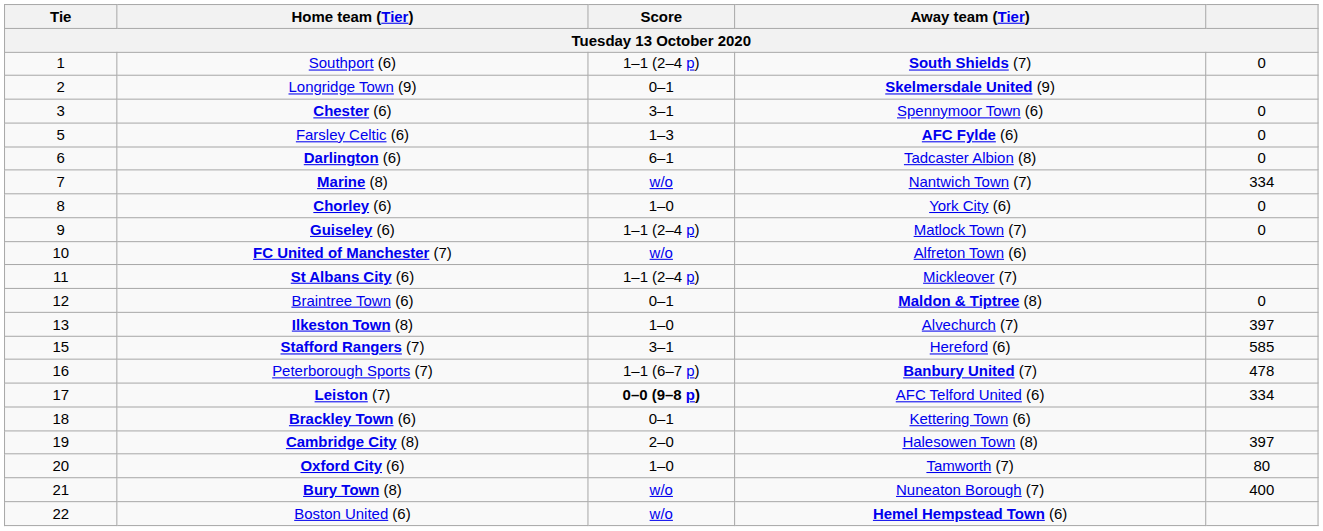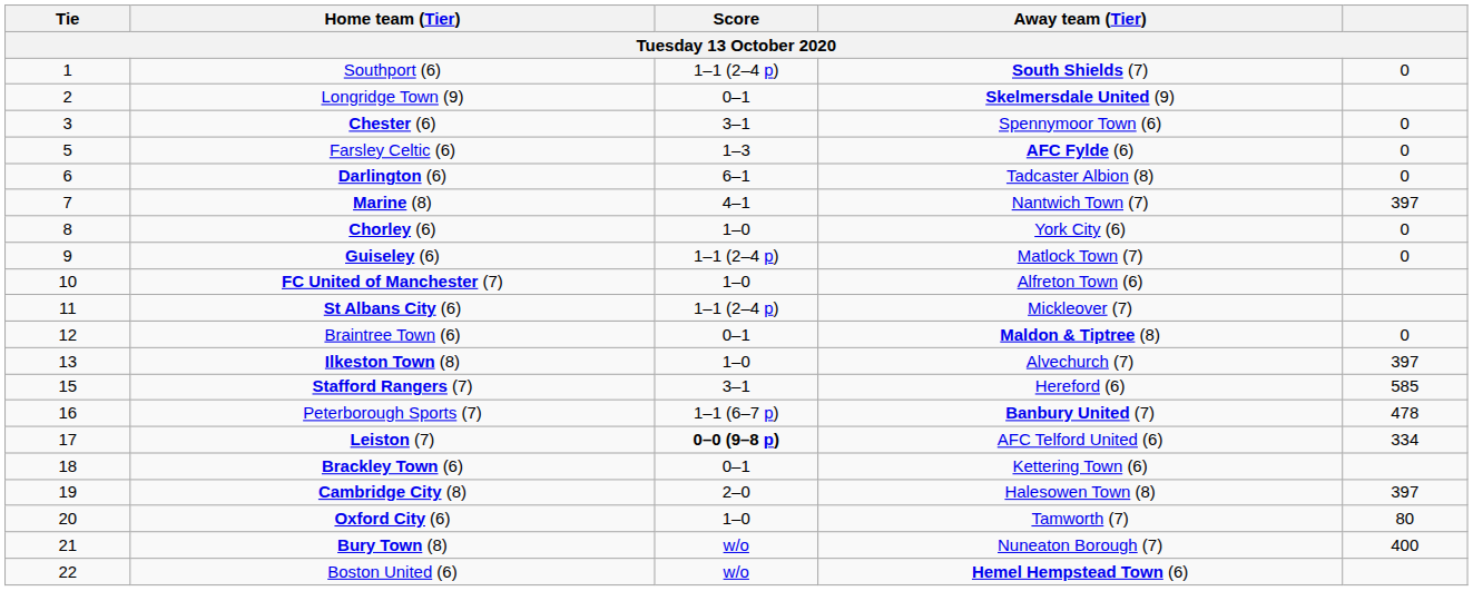 <table class="wikitable" style="text-align:center; font-size:90%; width:100%">
 <tr>
 <th scope="col" style="width:  8.43%;">Tie</th>
 <th scope="col" style="width: 35.29%;">Home team (<a href='#'>Tier</a>)</th>
 <th scope="col" style="width: 11.00%;">Score</th>
 <th scope="col" style="width: 35.29%;">Away team (<a href='#'>Tier</a>)</th>
 <th scope="col" style="width:  8.43%;"></th>
 </tr>
 <tr>
 <th colspan="5"><strong>Tuesday 13 October 2020</strong></th>
 </tr>
 <tr>
 <td>1</td>
 <td><a href='#'>Southport</a> (6)</td>
 <td>1–1 (2–4 <a href='#'>p</a>)</td>
 <td><strong><a href='#'>South Shields</a></strong> (7)</td>
 <td>0</td>
 </tr>
 <tr>
 <td>2</td>
 <td><a href='#'>Longridge Town</a> (9)</td>
 <td>0–1</td>
 <td><strong><a href='#'>Skelmersdale United</a></strong> (9)</td>
 <td></td>
 </tr>
 <tr>
 <td>3</td>
 <td><strong><a href='#'>Chester</a></strong> (6)</td>
 <td>3–1</td>
 <td><a href='#'>Spennymoor Town</a> (6)</td>
 <td>0</td>
 </tr>
 <tr>
 <td>5</td>
 <td><a href='#'>Farsley Celtic</a> (6)</td>
 <td>1–3</td>
 <td><strong><a href='#'>AFC Fylde</a></strong> (6)</td>
 <td>0</td>
 </tr>
 <tr>
 <td>6</td>
 <td><strong><a href='#'>Darlington</a></strong> (6)</td>
 <td>6–1</td>
 <td><a href='#'>Tadcaster Albion</a> (8)</td>
 <td>0</td>
 </tr>
 <tr>
 <td>7</td>
 <td><strong><a href='#'>Marine</a></strong> (8)</td>
-<td><a href='#'>w/o</a></td>
+<td>4–1</td>
 <td><a href='#'>Nantwich Town</a> (7)</td>
-<td>334</td>
+<td>397</td>
 </tr>
 <tr>
 <td>8</td>
 <td><strong><a href='#'>Chorley</a></strong> (6)</td>
 <td>1–0</td>
 <td><a href='#'>York City</a> (6)</td>
 <td>0</td>
 </tr>
 <tr>
 <td>9</td>
 <td><strong><a href='#'>Guiseley</a></strong> (6)</td>
 <td>1–1 (2–4 <a href='#'>p</a>)</td>
 <td><a href='#'>Matlock Town</a> (7)</td>
 <td>0</td>
 </tr>
 <tr>
 <td>10</td>
 <td><strong><a href='#'>FC United of Manchester</a></strong> (7)</td>
-<td><a href='#'>w/o</a></td>
+<td>1–0</td>
 <td><a href='#'>Alfreton Town</a> (6)</td>
 <td></td>
 </tr>
 <tr>
 <td>11</td>
 <td><strong><a href='#'>St Albans City</a></strong> (6)</td>
 <td>1–1 (2–4 <a href='#'>p</a>)</td>
 <td><a href='#'>Mickleover</a> (7)</td>
 <td></td>
 </tr>
 <tr>
 <td>12</td>
 <td><a href='#'>Braintree Town</a> (6)</td>
 <td>0–1</td>
 <td><strong><a href='#'>Maldon & Tiptree</a></strong> (8)</td>
 <td>0</td>
 </tr>
 <tr>
 <td>13</td>
 <td><strong><a href='#'>Ilkeston Town</a></strong> (8)</td>
 <td>1–0</td>
 <td><a href='#'>Alvechurch</a> (7)</td>
 <td>397</td>
 </tr>
 <tr>
 <td>15</td>
 <td><strong><a href='#'>Stafford Rangers</a></strong> (7)</td>
 <td>3–1</td>
 <td><a href='#'>Hereford</a> (6)</td>
 <td>585</td>
 </tr>
 <tr>
 <td>16</td>
 <td><a href='#'>Peterborough Sports</a> (7)</td>
 <td>1–1 (6–7 <a href='#'>p</a>)</td>
 <td><strong><a href='#'>Banbury United</a></strong> (7)</td>
 <td>478</td>
 </tr>
 <tr>
 <td>17</td>
 <td><strong><a href='#'>Leiston</a></strong> (7)</td>
 <td><strong>0–0 (9–8 <a href='#'>p</a>)</strong></td>
 <td><a href='#'>AFC Telford United</a> (6)</td>
 <td>334</td>
 </tr>
 <tr>
 <td>18</td>
 <td><strong><a href='#'>Brackley Town</a></strong> (6)</td>
 <td>0–1</td>
 <td><a href='#'>Kettering Town</a> (6)</td>
 <td></td>
 </tr>
 <tr>
 <td>19</td>
 <td><strong><a href='#'>Cambridge City</a></strong> (8)</td>
 <td>2–0</td>
 <td><a href='#'>Halesowen Town</a> (8)</td>
 <td>397</td>
 </tr>
 <tr>
 <td>20</td>
 <td><strong><a href='#'>Oxford City</a></strong> (6)</td>
 <td>1–0</td>
 <td><a href='#'>Tamworth</a> (7)</td>
 <td>80</td>
 </tr>
 <tr>
 <td>21</td>
 <td><strong><a href='#'>Bury Town</a></strong> (8)</td>
 <td><a href='#'>w/o</a></td>
 <td><a href='#'>Nuneaton Borough</a> (7)</td>
 <td>400</td>
 </tr>
 <tr>
 <td>22</td>
 <td><a href='#'>Boston United</a> (6)</td>
 <td><a href='#'>w/o</a></td>
 <td><strong><a href='#'>Hemel Hempstead Town</a></strong> (6)</td>
 <td></td>
 </tr>
 </table>
